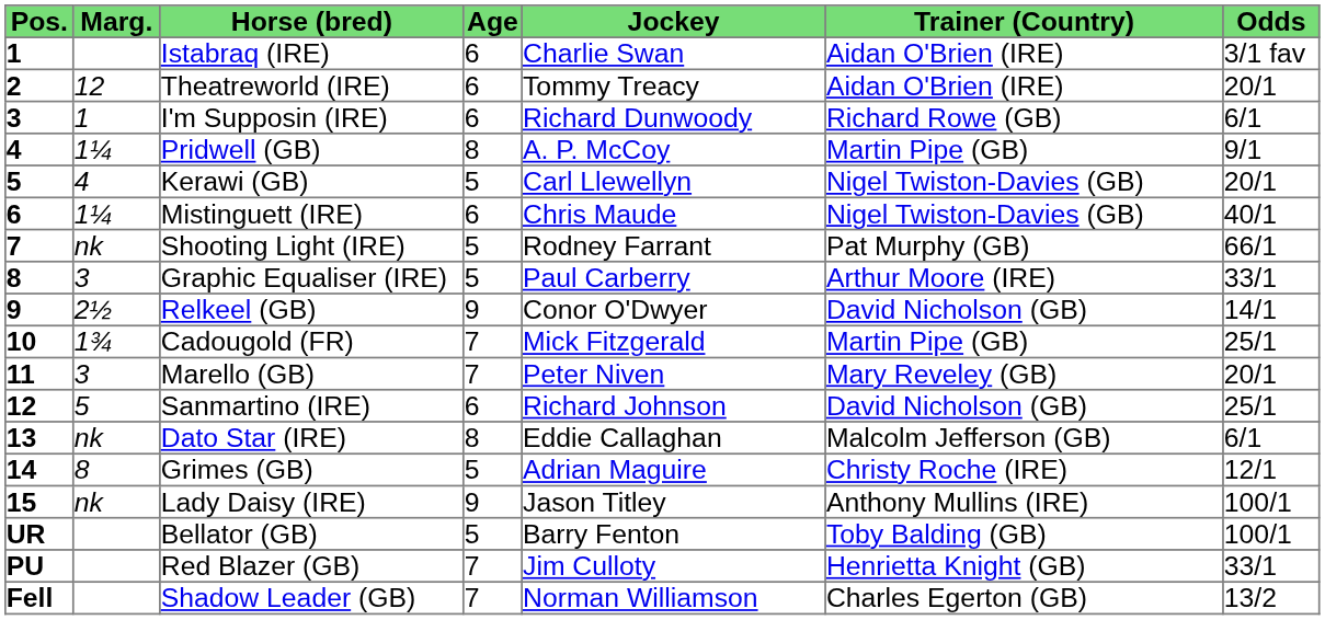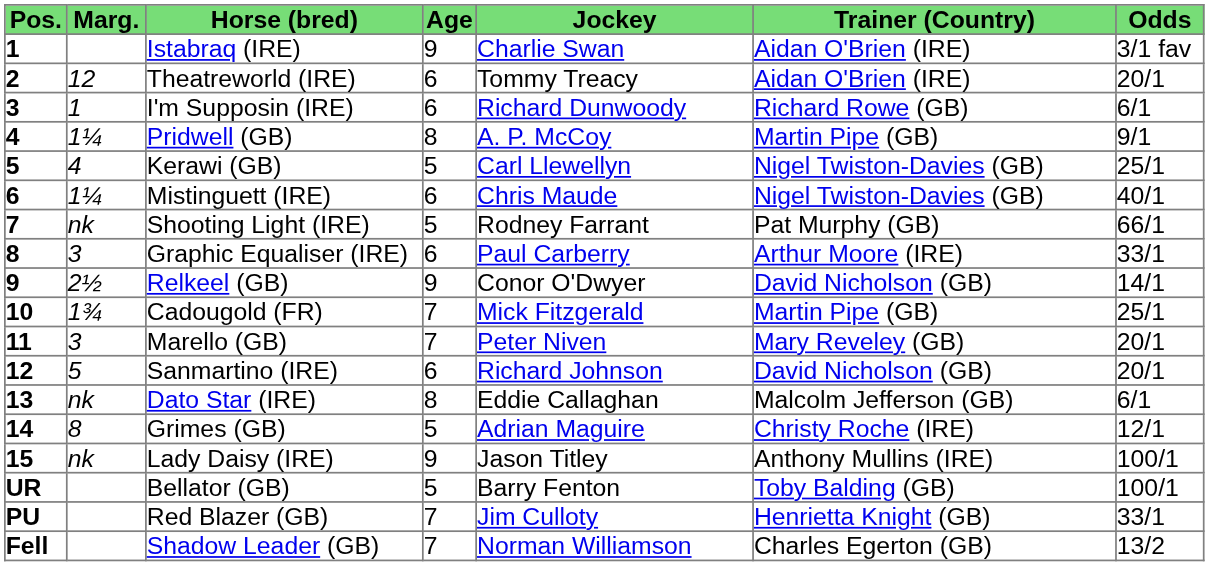 <table border="1" cellpadding="0" style="border-collapse: collapse; font-size:90%">
 <tr style="background:#7d7; text-align:center;">
 <td style="width:35px;"><strong>Pos.</strong></td>
 <td style="width:45px;"><strong>Marg.</strong></td>
 <td style="width:160px;"><strong>Horse (bred)</strong></td>
 <td style="width:30px;"><strong>Age</strong></td>
 <td style="width:160px;"><strong>Jockey</strong></td>
 <td style="width:210px;"><strong>Trainer (Country)</strong></td>
 <td style="width:50px;"><strong>Odds</strong></td>
 </tr>
 <tr>
 <td><strong>1</strong></td>
 <td></td>
 <td><a href='#'>Istabraq</a> (IRE)</td>
-<td>6</td>
+<td>9</td>
 <td><a href='#'>Charlie Swan</a></td>
 <td><a href='#'>Aidan O'Brien</a> (IRE)</td>
 <td>3/1 fav</td>
 </tr>
 <tr>
 <td><strong>2</strong></td>
 <td><em>12</em></td>
 <td>Theatreworld (IRE)</td>
 <td>6</td>
 <td>Tommy Treacy</td>
 <td><a href='#'>Aidan O'Brien</a> (IRE)</td>
 <td>20/1</td>
 </tr>
 <tr>
 <td><strong>3</strong></td>
 <td><em>1</em></td>
 <td>I'm Supposin (IRE)</td>
 <td>6</td>
 <td><a href='#'>Richard Dunwoody</a></td>
 <td><a href='#'>Richard Rowe</a> (GB)</td>
 <td>6/1</td>
 </tr>
 <tr>
 <td><strong>4</strong></td>
 <td><em>1¼</em></td>
 <td><a href='#'>Pridwell</a> (GB)</td>
 <td>8</td>
 <td><a href='#'>A. P. McCoy</a></td>
 <td><a href='#'>Martin Pipe</a> (GB)</td>
 <td>9/1</td>
 </tr>
 <tr>
 <td><strong>5</strong></td>
 <td><em>4</em></td>
 <td>Kerawi (GB)</td>
 <td>5</td>
 <td><a href='#'>Carl Llewellyn</a></td>
 <td><a href='#'>Nigel Twiston-Davies</a> (GB)</td>
-<td>20/1</td>
+<td>25/1</td>
 </tr>
 <tr>
 <td><strong>6</strong></td>
 <td><em>1¼</em></td>
 <td>Mistinguett (IRE)</td>
 <td>6</td>
 <td><a href='#'>Chris Maude</a></td>
 <td><a href='#'>Nigel Twiston-Davies</a> (GB)</td>
 <td>40/1</td>
 </tr>
 <tr>
 <td><strong>7</strong></td>
 <td><em>nk</em></td>
 <td>Shooting Light (IRE)</td>
 <td>5</td>
 <td>Rodney Farrant</td>
 <td>Pat Murphy (GB)</td>
 <td>66/1</td>
 </tr>
 <tr>
 <td><strong>8</strong></td>
 <td><em>3</em></td>
 <td>Graphic Equaliser (IRE)</td>
-<td>5</td>
+<td>6</td>
 <td><a href='#'>Paul Carberry</a></td>
 <td><a href='#'>Arthur Moore</a> (IRE)</td>
 <td>33/1</td>
 </tr>
 <tr>
 <td><strong>9</strong></td>
 <td><em>2½</em></td>
 <td><a href='#'>Relkeel</a> (GB)</td>
 <td>9</td>
 <td>Conor O'Dwyer</td>
 <td><a href='#'>David Nicholson</a> (GB)</td>
 <td>14/1</td>
 </tr>
 <tr>
 <td><strong>10</strong></td>
 <td><em>1¾</em></td>
 <td>Cadougold (FR)</td>
 <td>7</td>
 <td><a href='#'>Mick Fitzgerald</a></td>
 <td><a href='#'>Martin Pipe</a> (GB)</td>
 <td>25/1</td>
 </tr>
 <tr>
 <td><strong>11</strong></td>
 <td><em>3</em></td>
 <td>Marello (GB)</td>
 <td>7</td>
 <td><a href='#'>Peter Niven</a></td>
 <td><a href='#'>Mary Reveley</a> (GB)</td>
 <td>20/1</td>
 </tr>
 <tr>
 <td><strong>12</strong></td>
 <td><em>5</em></td>
 <td>Sanmartino (IRE)</td>
 <td>6</td>
 <td><a href='#'>Richard Johnson</a></td>
 <td><a href='#'>David Nicholson</a> (GB)</td>
-<td>25/1</td>
+<td>20/1</td>
 </tr>
 <tr>
 <td><strong>13</strong></td>
 <td><em>nk</em></td>
 <td><a href='#'>Dato Star</a> (IRE)</td>
 <td>8</td>
 <td>Eddie Callaghan</td>
 <td>Malcolm Jefferson (GB)</td>
 <td>6/1</td>
 </tr>
 <tr>
 <td><strong>14</strong></td>
 <td><em>8</em></td>
 <td>Grimes (GB)</td>
 <td>5</td>
 <td><a href='#'>Adrian Maguire</a></td>
 <td><a href='#'>Christy Roche</a> (IRE)</td>
 <td>12/1</td>
 </tr>
 <tr>
 <td><strong>15</strong></td>
 <td><em>nk</em></td>
 <td>Lady Daisy (IRE)</td>
 <td>9</td>
 <td>Jason Titley</td>
 <td>Anthony Mullins (IRE)</td>
 <td>100/1</td>
 </tr>
 <tr>
 <td><strong>UR</strong></td>
 <td></td>
 <td>Bellator (GB)</td>
 <td>5</td>
 <td>Barry Fenton</td>
 <td><a href='#'>Toby Balding</a> (GB)</td>
 <td>100/1</td>
 </tr>
 <tr>
 <td><strong>PU</strong></td>
 <td></td>
 <td>Red Blazer (GB)</td>
 <td>7</td>
 <td><a href='#'>Jim Culloty</a></td>
 <td><a href='#'>Henrietta Knight</a> (GB)</td>
 <td>33/1</td>
 </tr>
 <tr>
 <td><strong>Fell</strong></td>
 <td></td>
 <td><a href='#'>Shadow Leader</a> (GB)</td>
 <td>7</td>
 <td><a href='#'>Norman Williamson</a></td>
 <td>Charles Egerton (GB)</td>
 <td>13/2</td>
 </tr>
 </table>
